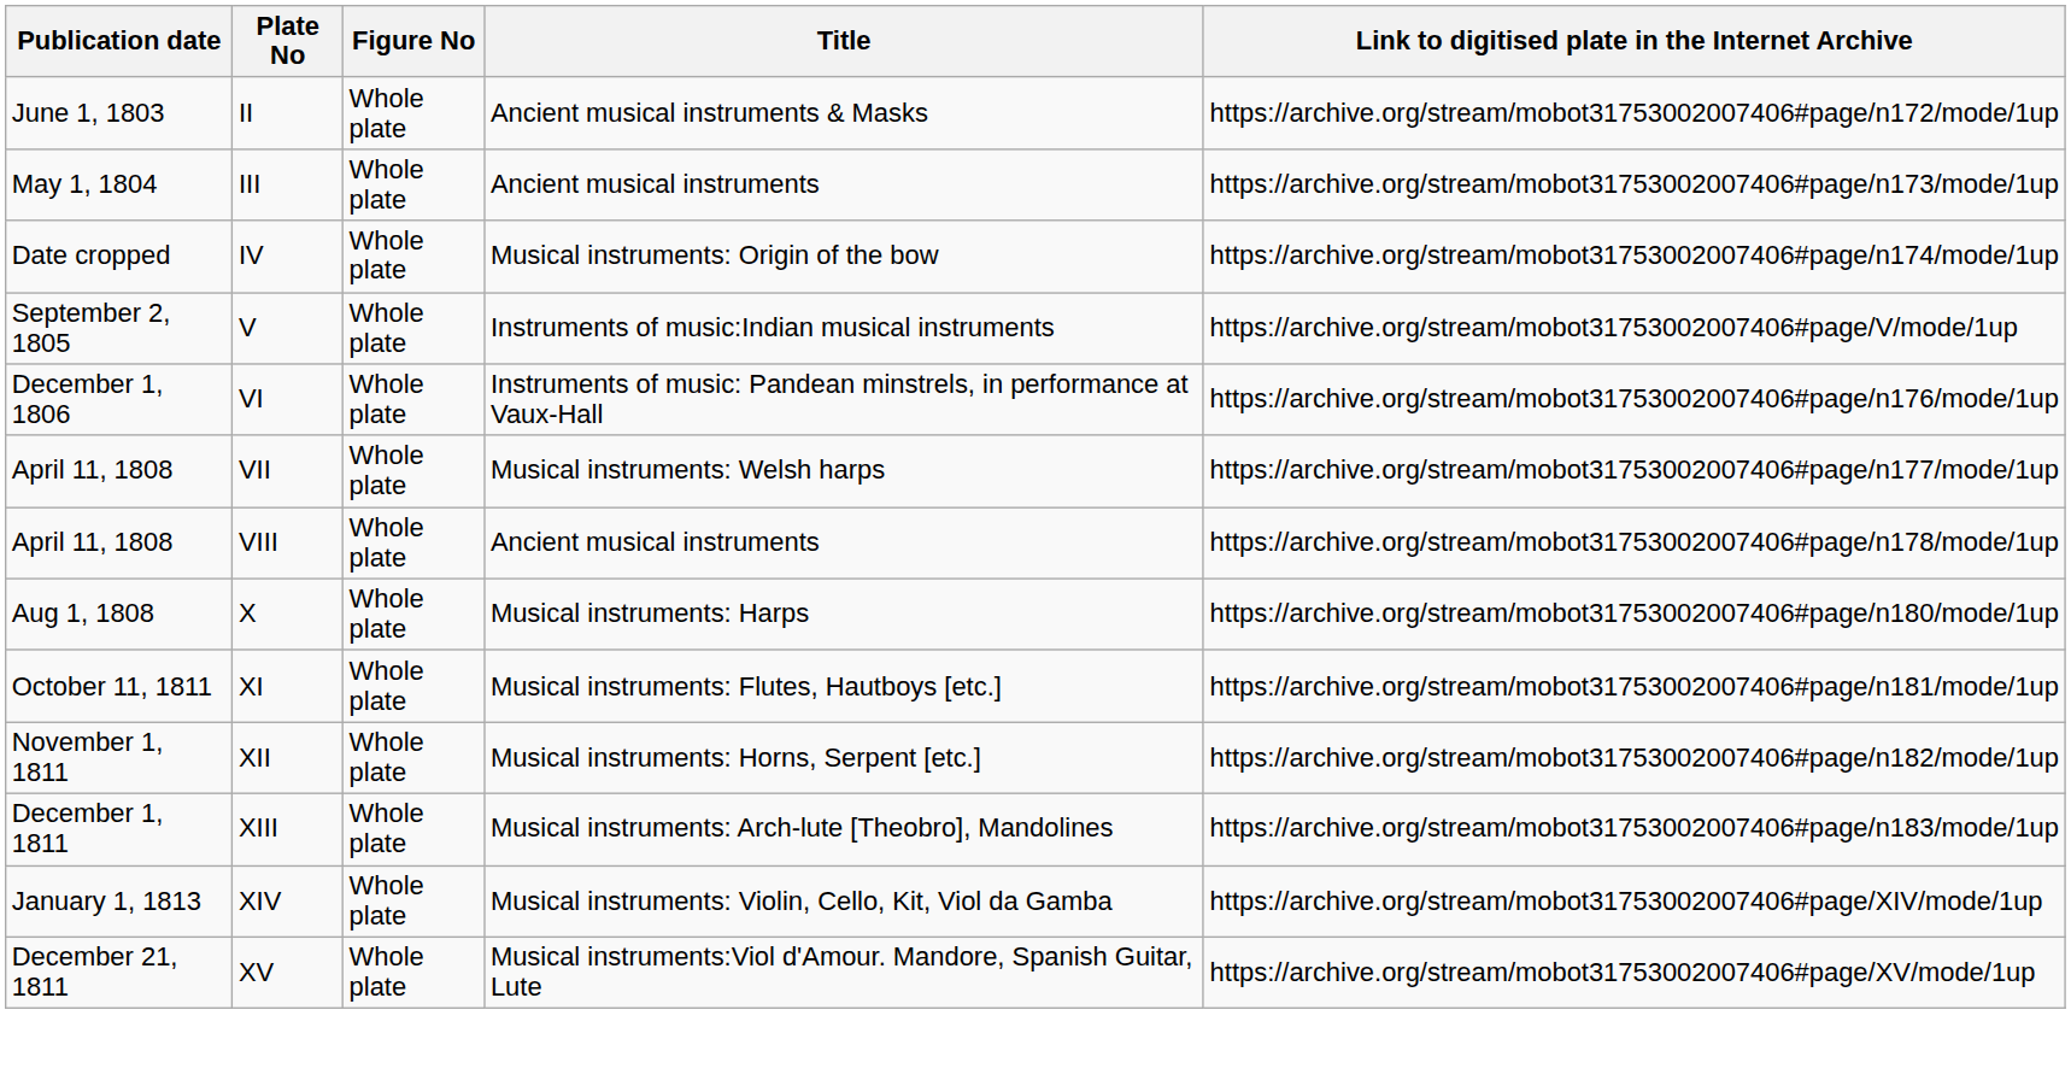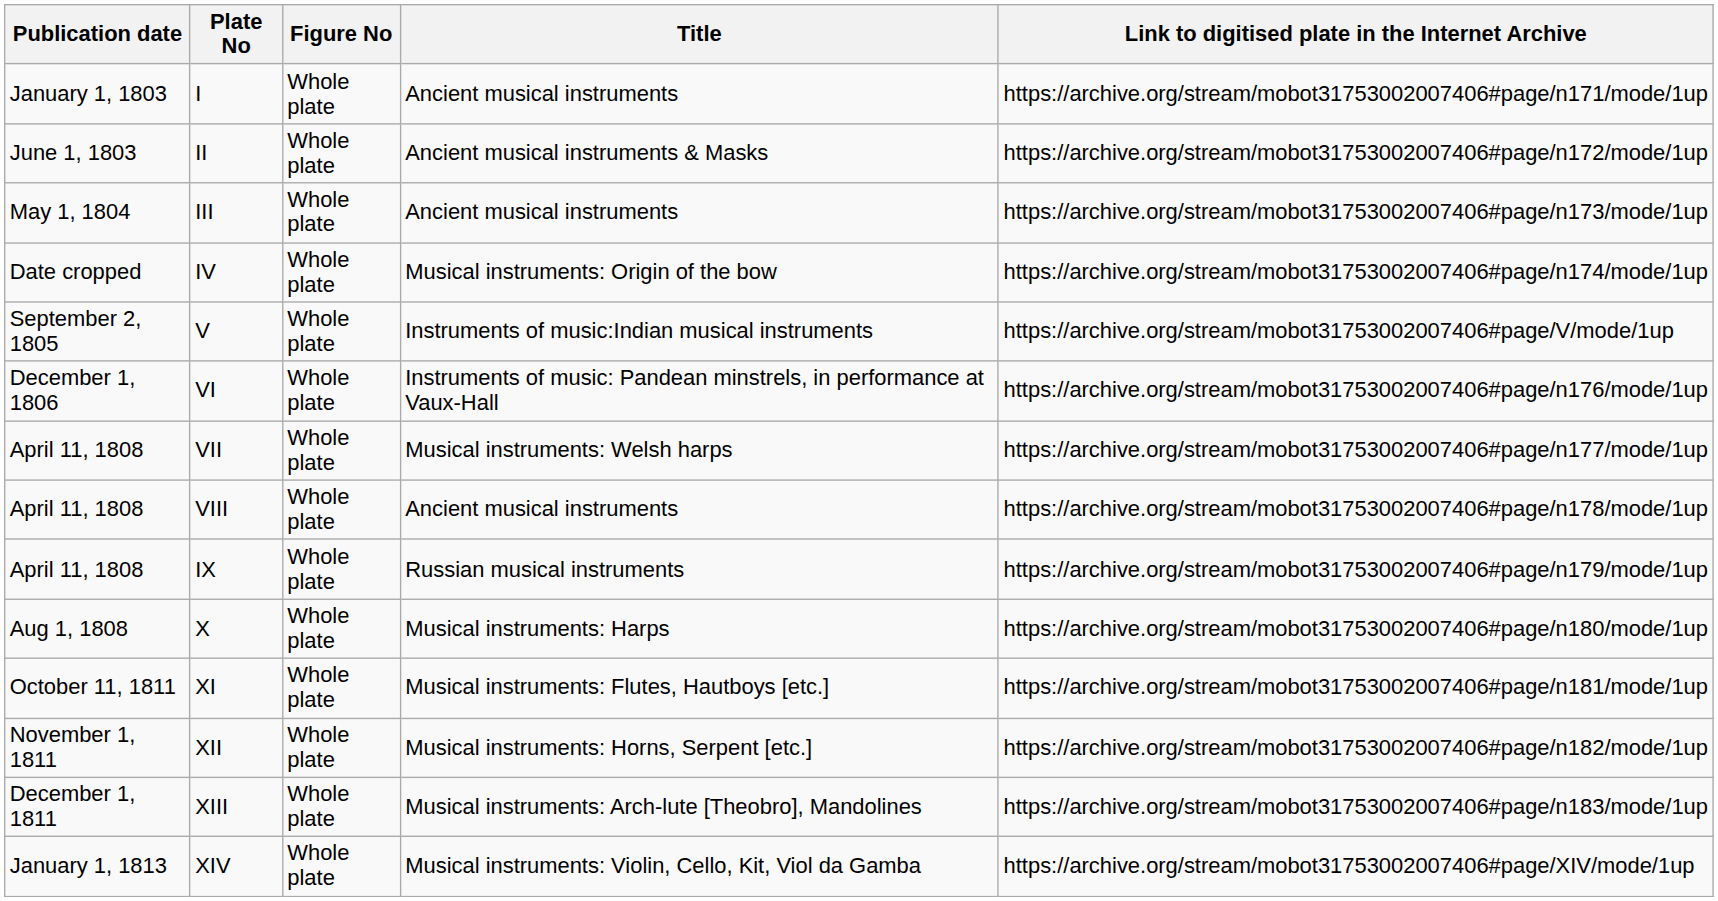 <table Class = "wikitable">
 <tr>
 <th>Publication date</th>
 <th>Plate No</th>
 <th>Figure No</th>
 <th>Title</th>
 <th>Link to digitised plate in the Internet Archive</th>
+</tr>
+<tr>
+<td>January 1, 1803</td>
+<td>I</td>
+<td>Whole plate</td>
+<td>Ancient musical instruments</td>
+<td>https://archive.org/stream/mobot31753002007406#page/n171/mode/1up</td>
 </tr>
 <tr>
 <td>June 1, 1803</td>
 <td>II</td>
 <td>Whole plate</td>
 <td>Ancient musical instruments & Masks</td>
 <td>https://archive.org/stream/mobot31753002007406#page/n172/mode/1up</td>
 </tr>
 <tr>
 <td>May 1, 1804</td>
 <td>III</td>
 <td>Whole plate</td>
 <td>Ancient musical instruments</td>
 <td>https://archive.org/stream/mobot31753002007406#page/n173/mode/1up</td>
 </tr>
 <tr>
 <td>Date cropped</td>
 <td>IV</td>
 <td>Whole plate</td>
 <td>Musical instruments: Origin of the bow</td>
 <td>https://archive.org/stream/mobot31753002007406#page/n174/mode/1up</td>
 </tr>
 <tr>
 <td>September 2, 1805</td>
 <td>V</td>
 <td>Whole plate</td>
 <td>Instruments of music:Indian musical instruments</td>
 <td>https://archive.org/stream/mobot31753002007406#page/V/mode/1up</td>
 </tr>
 <tr>
 <td>December 1, 1806</td>
 <td>VI</td>
 <td>Whole plate</td>
 <td>Instruments of music: Pandean minstrels, in performance at Vaux-Hall</td>
 <td>https://archive.org/stream/mobot31753002007406#page/n176/mode/1up</td>
 </tr>
 <tr>
 <td>April 11, 1808</td>
 <td>VII</td>
 <td>Whole plate</td>
 <td>Musical instruments: Welsh harps</td>
 <td>https://archive.org/stream/mobot31753002007406#page/n177/mode/1up</td>
 </tr>
 <tr>
 <td>April 11, 1808</td>
 <td>VIII</td>
 <td>Whole plate</td>
 <td>Ancient musical instruments</td>
 <td>https://archive.org/stream/mobot31753002007406#page/n178/mode/1up</td>
 </tr>
 <tr>
+<td>April 11, 1808</td>
+<td>IX</td>
+<td>Whole plate</td>
+<td>Russian musical instruments</td>
+<td>https://archive.org/stream/mobot31753002007406#page/n179/mode/1up</td>
+</tr>
+<tr>
 <td>Aug 1, 1808</td>
 <td>X</td>
 <td>Whole plate</td>
 <td>Musical instruments: Harps</td>
 <td>https://archive.org/stream/mobot31753002007406#page/n180/mode/1up</td>
 </tr>
 <tr>
 <td>October 11, 1811</td>
 <td>XI</td>
 <td>Whole plate</td>
 <td>Musical instruments: Flutes, Hautboys [etc.]</td>
 <td>https://archive.org/stream/mobot31753002007406#page/n181/mode/1up</td>
 </tr>
 <tr>
 <td>November 1, 1811</td>
 <td>XII</td>
 <td>Whole plate</td>
 <td>Musical instruments: Horns, Serpent [etc.]</td>
 <td>https://archive.org/stream/mobot31753002007406#page/n182/mode/1up</td>
 </tr>
 <tr>
 <td>December 1, 1811</td>
 <td>XIII</td>
 <td>Whole plate</td>
 <td>Musical instruments: Arch-lute [Theobro], Mandolines</td>
 <td>https://archive.org/stream/mobot31753002007406#page/n183/mode/1up</td>
 </tr>
 <tr>
 <td>January 1, 1813</td>
 <td>XIV</td>
 <td>Whole plate</td>
 <td>Musical instruments: Violin, Cello, Kit, Viol da Gamba</td>
 <td>https://archive.org/stream/mobot31753002007406#page/XIV/mode/1up</td>
 </tr>
-<tr>
-<td>December 21, 1811</td>
-<td>XV</td>
-<td>Whole plate</td>
-<td>Musical instruments:Viol d'Amour. Mandore, Spanish Guitar, Lute</td>
-<td>https://archive.org/stream/mobot31753002007406#page/XV/mode/1up</td>
-</tr>
 </table>
